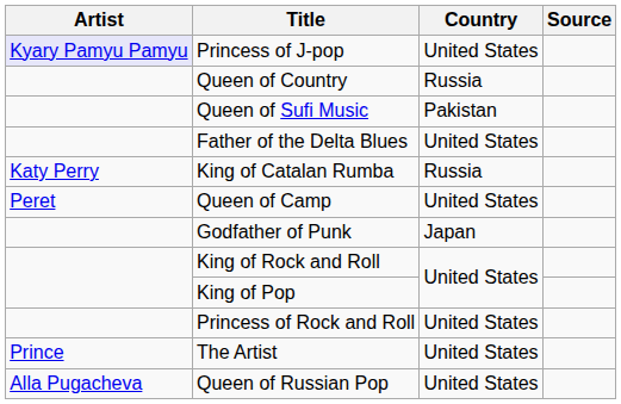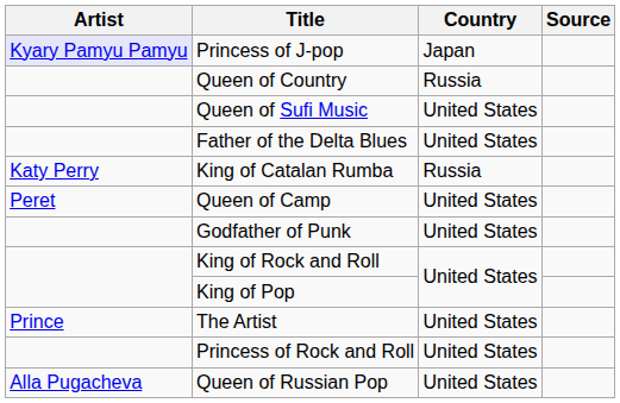 <table class="wikitable sortable">
 <tr>
 <th>Artist</th>
 <th>Title</th>
 <th>Country</th>
 <th class="unsortable">Source</th>
 </tr>
 <tr>
 <td style="background: lavender;"><a href='#'>Kyary Pamyu Pamyu</a></td>
 <td>Princess of J-pop</td>
-<td>United States</td>
+<td>Japan</td>
 <td></td>
 </tr>
 <tr>
 <td></td>
 <td>Queen of Country</td>
 <td>Russia</td>
 <td></td>
 </tr>
 <tr>
 <td></td>
 <td>Queen of <a href='#'>Sufi Music</a></td>
-<td>Pakistan</td>
+<td>United States</td>
 <td></td>
 </tr>
 <tr>
 <td></td>
 <td>Father of the Delta Blues</td>
 <td>United States</td>
 <td></td>
 </tr>
 <tr>
 <td><a href='#'>Katy Perry</a></td>
 <td>King of Catalan Rumba</td>
 <td>Russia</td>
 <td></td>
 </tr>
 <tr>
 <td><a href='#'>Peret</a></td>
 <td>Queen of Camp</td>
 <td>United States</td>
 <td></td>
 </tr>
 <tr>
 <td></td>
 <td>Godfather of Punk</td>
-<td>Japan</td>
+<td>United States</td>
 <td></td>
 </tr>
 <tr>
 <td rowspan=2></td>
 <td>King of Rock and Roll</td>
 <td rowspan=2>United States</td>
 <td></td>
 </tr>
 <tr>
 <td>King of Pop</td>
 <td></td>
 </tr>
 <tr>
-<td></td>
-<td>Princess of Rock and Roll</td>
+<td><a href='#'>Prince</a></td>
+<td>The Artist</td>
 <td>United States</td>
 <td></td>
 </tr>
 <tr>
-<td><a href='#'>Prince</a></td>
-<td>The Artist</td>
+<td></td>
+<td>Princess of Rock and Roll</td>
 <td>United States</td>
 <td></td>
 </tr>
 <tr>
 <td><a href='#'>Alla Pugacheva</a></td>
 <td>Queen of Russian Pop</td>
 <td>United States</td>
 <td></td>
 </tr>
 </table>
